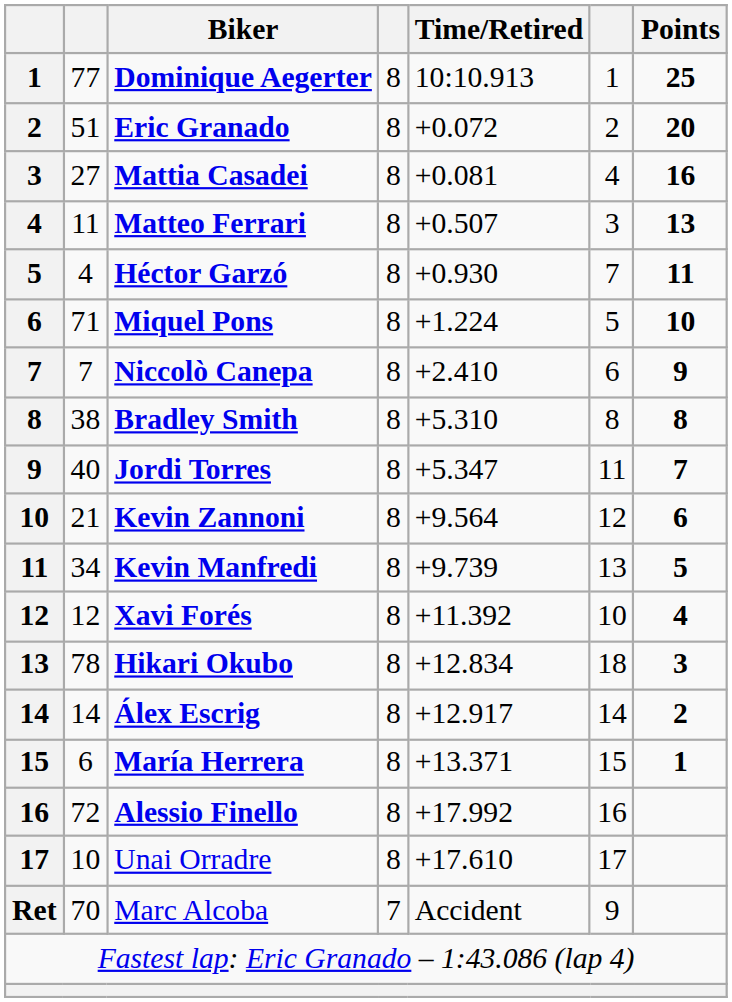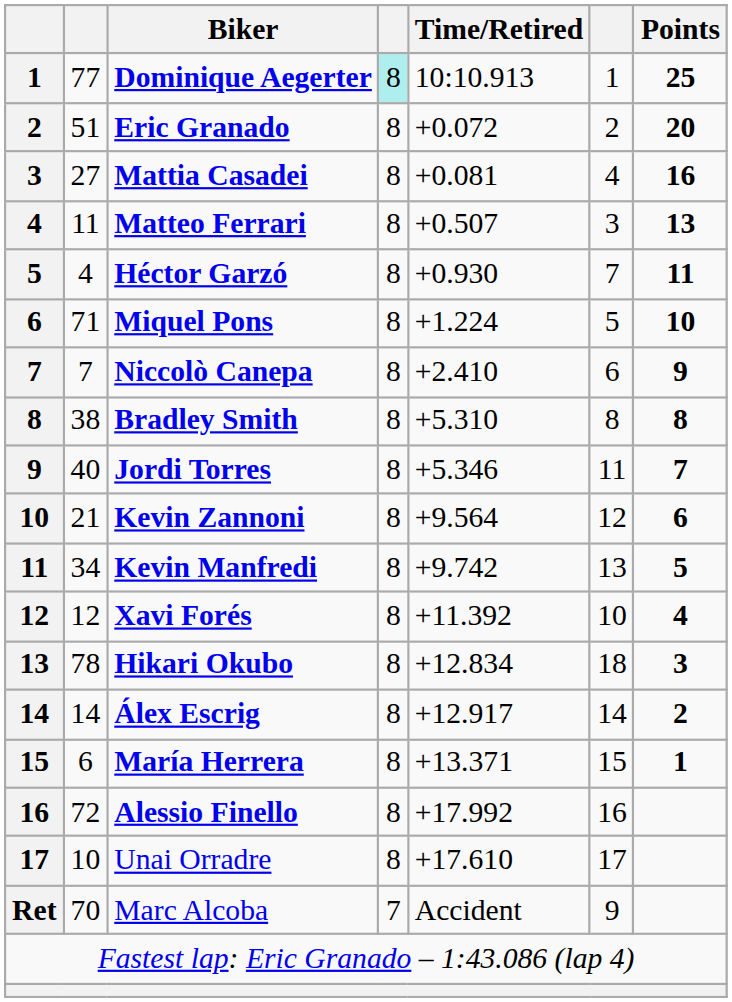 <table class="wikitable sortable" style="font-size: 85%;">
 <tr>
 <th scope="col"></th>
 <th scope="col"></th>
 <th scope="col">Biker</th>
 <th scope="col" class="unsortable"></th>
 <th scope="col" class="unsortable">Time/Retired</th>
 <th scope="col"></th>
 <th scope="col">Points</th>
 </tr>
 <tr>
 <th scope="row">1</th>
 <td align="center">77</td>
 <td> <strong><a href='#'>Dominique Aegerter</a></strong></td>
-<td>8</td>
+<td style="background: paleturquoise;">8</td>
 <td>10:10.913</td>
 <td align="center">1</td>
 <td align="center"><strong>25</strong></td>
 </tr>
 <tr>
 <th scope="row">2</th>
 <td align="center">51</td>
 <td> <strong><a href='#'>Eric Granado</a></strong></td>
 <td>8</td>
 <td>+0.072</td>
 <td align="center">2</td>
 <td align="center"><strong>20</strong></td>
 </tr>
 <tr>
 <th scope="row">3</th>
 <td align="center">27</td>
 <td> <strong><a href='#'>Mattia Casadei</a></strong></td>
 <td>8</td>
 <td>+0.081</td>
 <td align="center">4</td>
 <td align="center"><strong>16</strong></td>
 </tr>
 <tr>
 <th scope="row">4</th>
 <td align="center">11</td>
 <td> <strong><a href='#'>Matteo Ferrari</a></strong></td>
 <td>8</td>
 <td>+0.507</td>
 <td align="center">3</td>
 <td align="center"><strong>13</strong></td>
 </tr>
 <tr>
 <th scope="row">5</th>
 <td align="center">4</td>
 <td> <strong><a href='#'>Héctor Garzó</a></strong></td>
 <td>8</td>
 <td>+0.930</td>
 <td align="center">7</td>
 <td align="center"><strong>11</strong></td>
 </tr>
 <tr>
 <th scope="row">6</th>
 <td align="center">71</td>
 <td> <strong><a href='#'>Miquel Pons</a></strong></td>
 <td>8</td>
 <td>+1.224</td>
 <td align="center">5</td>
 <td align="center"><strong>10</strong></td>
 </tr>
 <tr>
 <th scope="row">7</th>
 <td align="center">7</td>
 <td> <strong><a href='#'>Niccolò Canepa</a></strong></td>
 <td>8</td>
 <td>+2.410</td>
 <td align="center">6</td>
 <td align="center"><strong>9</strong></td>
 </tr>
 <tr>
 <th scope="row">8</th>
 <td align="center">38</td>
 <td> <strong><a href='#'>Bradley Smith</a></strong></td>
 <td>8</td>
 <td>+5.310</td>
 <td align="center">8</td>
 <td align="center"><strong>8</strong></td>
 </tr>
 <tr>
 <th scope="row">9</th>
 <td align="center">40</td>
 <td> <strong><a href='#'>Jordi Torres</a></strong></td>
 <td>8</td>
-<td>+5.347</td>
+<td>+5.346</td>
 <td align="center">11</td>
 <td align="center"><strong>7</strong></td>
 </tr>
 <tr>
 <th scope="row">10</th>
 <td align="center">21</td>
 <td> <strong><a href='#'>Kevin Zannoni</a></strong></td>
 <td>8</td>
 <td>+9.564</td>
 <td align="center">12</td>
 <td align="center"><strong>6</strong></td>
 </tr>
 <tr>
 <th scope="row">11</th>
 <td align="center">34</td>
 <td> <strong><a href='#'>Kevin Manfredi</a></strong></td>
 <td>8</td>
-<td>+9.739</td>
+<td>+9.742</td>
 <td align="center">13</td>
 <td align="center"><strong>5</strong></td>
 </tr>
 <tr>
 <th scope="row">12</th>
 <td align="center">12</td>
 <td> <strong><a href='#'>Xavi Forés</a></strong></td>
 <td>8</td>
 <td>+11.392</td>
 <td align="center">10</td>
 <td align="center"><strong>4</strong></td>
 </tr>
 <tr>
 <th scope="row">13</th>
 <td align="center">78</td>
 <td> <strong><a href='#'>Hikari Okubo</a></strong></td>
 <td>8</td>
 <td>+12.834</td>
 <td align="center">18</td>
 <td align="center"><strong>3</strong></td>
 </tr>
 <tr>
 <th scope="row">14</th>
 <td align="center">14</td>
 <td> <strong><a href='#'>Álex Escrig</a></strong></td>
 <td>8</td>
 <td>+12.917</td>
 <td align="center">14</td>
 <td align="center"><strong>2</strong></td>
 </tr>
 <tr>
 <th scope="row">15</th>
 <td align="center">6</td>
 <td> <strong><a href='#'>María Herrera</a></strong></td>
 <td>8</td>
 <td>+13.371</td>
 <td align="center">15</td>
 <td align="center"><strong>1</strong></td>
 </tr>
 <tr>
 <th scope="row">16</th>
 <td align="center">72</td>
 <td> <strong><a href='#'>Alessio Finello</a></strong></td>
 <td>8</td>
 <td>+17.992</td>
 <td align="center">16</td>
 <td align="center"></td>
 </tr>
 <tr>
 <th scope="row">17</th>
 <td align="center">10</td>
 <td> <a href='#'>Unai Orradre</a></td>
 <td>8</td>
 <td>+17.610</td>
 <td align="center">17</td>
 <td align="center"></td>
 </tr>
 <tr>
 <th scope="row">Ret</th>
 <td align="center">70</td>
 <td> <a href='#'>Marc Alcoba</a></td>
 <td>7</td>
 <td>Accident</td>
 <td align="center">9</td>
 <td align="center"></td>
 </tr>
 <tr class="sortbottom">
 <td colspan="7" style="text-align:center"><em><a href='#'>Fastest lap</a>:  <a href='#'>Eric Granado</a> – 1:43.086 (lap 4)</em></td>
 </tr>
 <tr>
 <th colspan="7"></th>
 </tr>
 </table>
